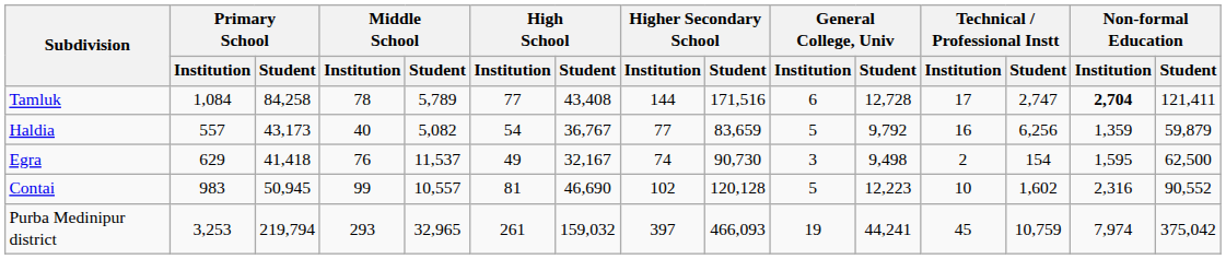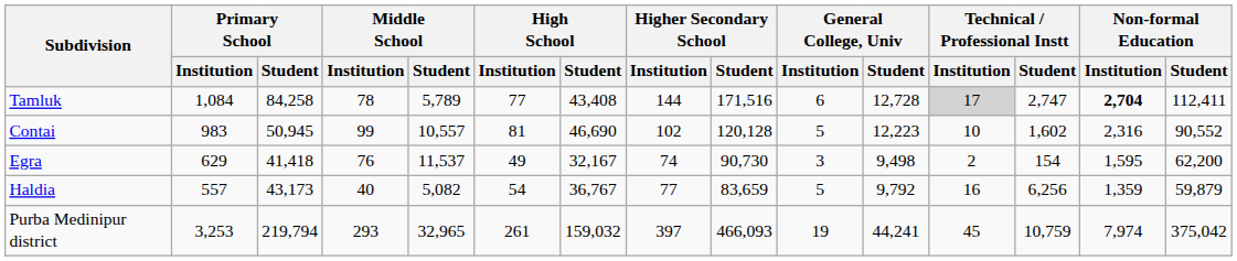 <table class="wikitable" style="text-align:center;font-size: 9pt">
 <tr>
 <th width="110" rowspan="2">Subdivision</th>
 <th colspan="2">Primary<br>School</th>
 <th colspan="2">Middle<br>School</th>
 <th colspan="2">High<br>School</th>
 <th colspan="2">Higher Secondary<br>School</th>
 <th colspan="2">General<br>College, Univ</th>
 <th colspan="2">Technical /<br>Professional Instt</th>
 <th colspan="2">Non-formal<br>Education</th>
 </tr>
 <tr>
 <th width="30">Institution</th>
 <th width="30">Student</th>
 <th width="30">Institution</th>
 <th width="30">Student</th>
 <th width="30">Institution</th>
 <th width="30">Student</th>
 <th width="30">Institution</th>
 <th width="30">Student</th>
 <th width="30">Institution</th>
 <th width="30">Student</th>
 <th width="30">Institution</th>
 <th width="30">Student</th>
 <th width="30">Institution</th>
 <th width="30">Student<br></th>
 </tr>
 <tr>
 <td align=left><a href='#'>Tamluk</a></td>
 <td align="center">1,084</td>
 <td align="center">84,258</td>
 <td align="center">78</td>
 <td align="center">5,789</td>
 <td align="center">77</td>
 <td align="center">43,408</td>
 <td align="center">144</td>
 <td align="center">171,516</td>
 <td align="center">6</td>
 <td align="center">12,728</td>
-<td align="center">17</td>
+<td align="center" style="background: lightgrey;">17</td>
 <td align="center">2,747</td>
 <td align="center"><strong>2,704</strong></td>
-<td align="center">121,411</td>
+<td align="center">112,411</td>
+</tr>
+<tr>
+<td align=left><a href='#'>Contai</a></td>
+<td align="center">983</td>
+<td align="center">50,945</td>
+<td align="center">99</td>
+<td align="center">10,557</td>
+<td align="center">81</td>
+<td align="center">46,690</td>
+<td align="center">102</td>
+<td align="center">120,128</td>
+<td align="center">5</td>
+<td align="center">12,223</td>
+<td align="center">10</td>
+<td align="center">1,602</td>
+<td align="center">2,316</td>
+<td align="center">90,552</td>
+</tr>
+<tr>
+<td align=left><a href='#'>Egra</a></td>
+<td align="center">629</td>
+<td align="center">41,418</td>
+<td align="center">76</td>
+<td align="center">11,537</td>
+<td align="center">49</td>
+<td align="center">32,167</td>
+<td align="center">74</td>
+<td align="center">90,730</td>
+<td align="center">3</td>
+<td align="center">9,498</td>
+<td align="center">2</td>
+<td align="center">154</td>
+<td align="center">1,595</td>
+<td align="center">62,200</td>
 </tr>
 <tr>
 <td align=left><a href='#'>Haldia</a></td>
 <td align="center">557</td>
 <td align="center">43,173</td>
 <td align="center">40</td>
 <td align="center">5,082</td>
 <td align="center">54</td>
 <td align="center">36,767</td>
 <td align="center">77</td>
 <td align="center">83,659</td>
 <td align="center">5</td>
 <td align="center">9,792</td>
 <td align="center">16</td>
 <td align="center">6,256</td>
 <td align="center">1,359</td>
 <td align="center">59,879</td>
 </tr>
 <tr>
-<td align=left><a href='#'>Egra</a></td>
-<td align="center">629</td>
-<td align="center">41,418</td>
-<td align="center">76</td>
-<td align="center">11,537</td>
-<td align="center">49</td>
-<td align="center">32,167</td>
-<td align="center">74</td>
-<td align="center">90,730</td>
-<td align="center">3</td>
-<td align="center">9,498</td>
-<td align="center">2</td>
-<td align="center">154</td>
-<td align="center">1,595</td>
-<td align="center">62,500</td>
-</tr>
-<tr>
-<td align=left><a href='#'>Contai</a></td>
-<td align="center">983</td>
-<td align="center">50,945</td>
-<td align="center">99</td>
-<td align="center">10,557</td>
-<td align="center">81</td>
-<td align="center">46,690</td>
-<td align="center">102</td>
-<td align="center">120,128</td>
-<td align="center">5</td>
-<td align="center">12,223</td>
-<td align="center">10</td>
-<td align="center">1,602</td>
-<td align="center">2,316</td>
-<td align="center">90,552</td>
-</tr>
-<tr>
 <td align=left>Purba Medinipur district</td>
 <td align="center">3,253</td>
 <td align="center">219,794</td>
 <td align="center">293</td>
 <td align="center">32,965</td>
 <td align="center">261</td>
 <td align="center">159,032</td>
 <td align="center">397</td>
 <td align="center">466,093</td>
 <td align="center">19</td>
 <td align="center">44,241</td>
 <td align="center">45</td>
 <td align="center">10,759</td>
 <td align="center">7,974</td>
 <td align="center">375,042</td>
 </tr>
 </table>
